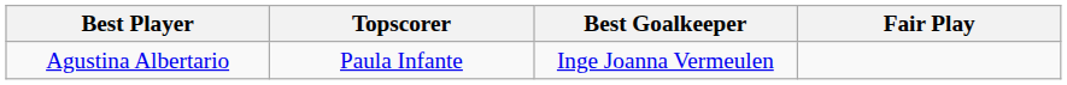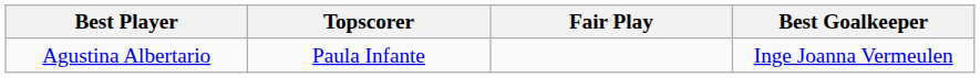 <table class=wikitable style="text-align:center; margin:auto">
 <tr>
 <th style="width: 175px;">Best Player</th>
 <th style="width: 175px;">Topscorer</th>
+<th style="width: 175px;">Fair Play</th>
 <th style="width: 175px;">Best Goalkeeper</th>
-<th style="width: 175px;">Fair Play</th>
 </tr>
 <tr>
 <td> <a href='#'>Agustina Albertario</a></td>
 <td> <a href='#'>Paula Infante</a></td>
+<td></td>
 <td> <a href='#'>Inge Joanna Vermeulen</a></td>
-<td></td>
 </tr>
 </table>
